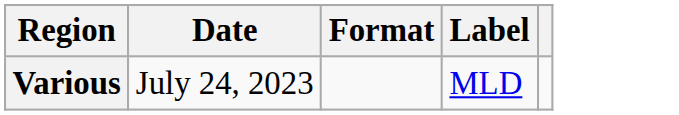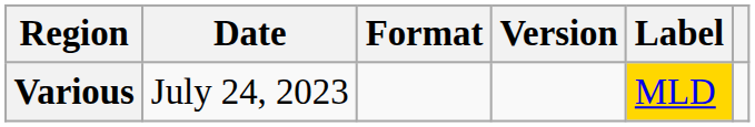 <table class="wikitable plainrowheaders">
 <tr>
 <th scope="col">Region</th>
 <th>Date</th>
 <th>Format</th>
+<th>Version</th>
 <th>Label</th>
 <th></th>
 </tr>
 <tr>
 <th scope="row">Various</th>
 <td>July 24, 2023</td>
 <td></td>
-<td><a href='#'>MLD</a></td>
+<td></td>
+<td style="background: gold;"><a href='#'>MLD</a></td>
 <td style="text-align:center"></td>
 </tr>
 </table>
